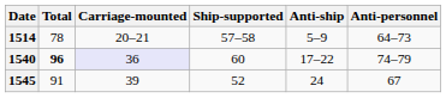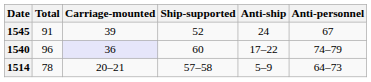 <table class="wikitable" style="text-align:center;">
 <tr>
 <th>Date</th>
 <th>Total</th>
 <th>Carriage-mounted</th>
 <th>Ship-supported</th>
 <th>Anti-ship</th>
 <th>Anti-personnel</th>
 </tr>
 <tr>
+<th>1545</th>
+<td>91</td>
+<td>39</td>
+<td>52</td>
+<td>24</td>
+<td>67</td>
+</tr>
+<tr>
+<th>1540</th>
+<td>96</td>
+<td style="background: lavender;">36</td>
+<td>60</td>
+<td>17–22</td>
+<td>74–79</td>
+</tr>
+<tr>
 <th>1514</th>
 <td>78</td>
 <td>20–21</td>
 <td>57–58</td>
 <td>5–9</td>
 <td>64–73</td>
 </tr>
-<tr>
-<th>1540</th>
-<td><strong>96</strong></td>
-<td style="background: lavender;">36</td>
-<td>60</td>
-<td>17–22</td>
-<td>74–79</td>
-</tr>
-<tr>
-<th>1545</th>
-<td>91</td>
-<td>39</td>
-<td>52</td>
-<td>24</td>
-<td>67</td>
-</tr>
 </table>
